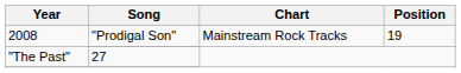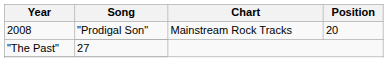 <table class="wikitable" width="550">
 <tr>
 <th align="left" valign="top">Year</th>
 <th align="left" valign="top">Song</th>
 <th align="left" valign="top">Chart</th>
 <th align="left" valign="top">Position</th>
 </tr>
 <tr>
 <td rowspan="2" align="left" valign="top">2008</td>
 <td align="left" valign="top">"Prodigal Son"</td>
 <td rowspan="2" align="left" valign="top">Mainstream Rock Tracks</td>
-<td align="left" valign="top">19</td>
+<td align="left" valign="top">20</td>
 </tr>
 <tr>
 </tr>
 <tr>
 <td align="left" valign="top">"The Past"</td>
 <td align="left" valign="top">27</td>
 </tr>
 <tr>
 </tr>
 <tr>
 </tr>
 </table>
